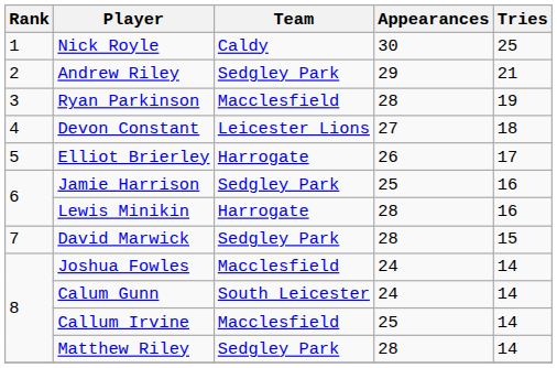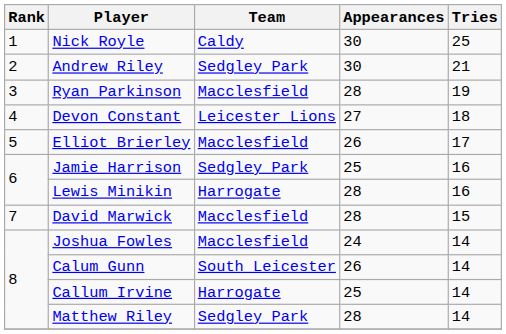 <table class="wikitable">
 <tr>
 <th>Rank</th>
 <th>Player</th>
 <th>Team</th>
 <th>Appearances</th>
 <th>Tries</th>
 </tr>
 <tr>
 <td>1</td>
 <td> <a href='#'>Nick Royle</a></td>
 <td><a href='#'>Caldy</a></td>
 <td>30</td>
 <td>25</td>
 </tr>
 <tr>
 <td>2</td>
 <td> <a href='#'>Andrew Riley</a></td>
 <td><a href='#'>Sedgley Park</a></td>
-<td>29</td>
+<td>30</td>
 <td>21</td>
 </tr>
 <tr>
 <td>3</td>
 <td> <a href='#'>Ryan Parkinson</a></td>
 <td><a href='#'>Macclesfield</a></td>
 <td>28</td>
 <td>19</td>
 </tr>
 <tr>
 <td>4</td>
 <td> <a href='#'>Devon Constant</a></td>
 <td><a href='#'>Leicester Lions</a></td>
 <td>27</td>
 <td>18</td>
 </tr>
 <tr>
 <td>5</td>
 <td> <a href='#'>Elliot Brierley</a></td>
-<td><a href='#'>Harrogate</a></td>
+<td><a href='#'>Macclesfield</a></td>
 <td>26</td>
 <td>17</td>
 </tr>
 <tr>
 <td rowspan=2>6</td>
 <td> <a href='#'>Jamie Harrison</a></td>
 <td><a href='#'>Sedgley Park</a></td>
 <td>25</td>
 <td>16</td>
 </tr>
 <tr>
 <td> <a href='#'>Lewis Minikin</a></td>
 <td><a href='#'>Harrogate</a></td>
 <td>28</td>
 <td>16</td>
 </tr>
 <tr>
 <td>7</td>
 <td> <a href='#'>David Marwick</a></td>
-<td><a href='#'>Sedgley Park</a></td>
+<td><a href='#'>Macclesfield</a></td>
 <td>28</td>
 <td>15</td>
 </tr>
 <tr>
 <td rowspan=4>8</td>
 <td> <a href='#'>Joshua Fowles</a></td>
 <td><a href='#'>Macclesfield</a></td>
 <td>24</td>
 <td>14</td>
 </tr>
 <tr>
 <td> <a href='#'>Calum Gunn</a></td>
 <td><a href='#'>South Leicester</a></td>
-<td>24</td>
+<td>26</td>
 <td>14</td>
 </tr>
 <tr>
 <td> <a href='#'>Callum Irvine</a></td>
-<td><a href='#'>Macclesfield</a></td>
+<td><a href='#'>Harrogate</a></td>
 <td>25</td>
 <td>14</td>
 </tr>
 <tr>
 <td> <a href='#'>Matthew Riley</a></td>
 <td><a href='#'>Sedgley Park</a></td>
 <td>28</td>
 <td>14</td>
 </tr>
 <tr>
 </tr>
 </table>
